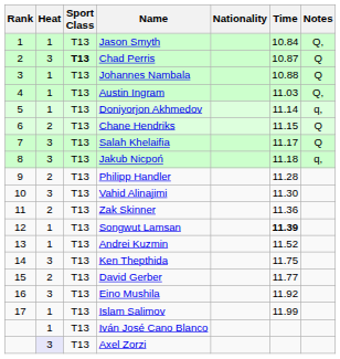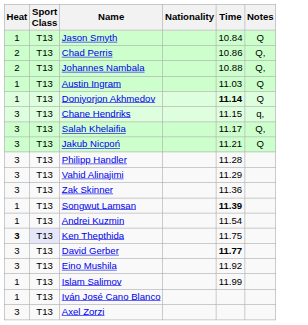 <table class="wikitable sortable" style="text-align:center">
 <tr>
-<th>Rank</th>
 <th>Heat</th>
 <th>Sport<br>Class</th>
 <th>Name</th>
 <th>Nationality</th>
 <th>Time</th>
 <th>Notes</th>
 </tr>
 <tr bgcolor=ccffcc>
 <td>1</td>
-<td>1</td>
 <td>T13</td>
 <td align=left><a href='#'>Jason Smyth</a></td>
 <td align=left></td>
 <td>10.84</td>
+<td>Q</td>
+</tr>
+<tr bgcolor=ccffcc>
+<td>2</td>
+<td>T13</td>
+<td align=left><a href='#'>Chad Perris</a></td>
+<td align=left></td>
+<td>10.86</td>
 <td>Q, </td>
 </tr>
 <tr bgcolor=ccffcc>
 <td>2</td>
-<td>3</td>
-<td><strong>T13</strong></td>
-<td align=left><a href='#'>Chad Perris</a></td>
-<td align=left></td>
-<td>10.87</td>
-<td>Q</td>
-</tr>
-<tr bgcolor=ccffcc>
-<td>3</td>
-<td>1</td>
 <td>T13</td>
 <td align=left><a href='#'>Johannes Nambala</a></td>
 <td align=left></td>
 <td>10.88</td>
-<td>Q</td>
+<td>Q, </td>
 </tr>
 <tr bgcolor=ccffcc>
-<td>4</td>
 <td>1</td>
 <td>T13</td>
 <td align=left><a href='#'>Austin Ingram</a></td>
 <td align=left></td>
 <td>11.03</td>
-<td>Q, </td>
+<td>Q</td>
 </tr>
 <tr bgcolor=ddffdd>
-<td>5</td>
 <td>1</td>
 <td>T13</td>
 <td align=left><a href='#'>Doniyorjon Akhmedov</a></td>
 <td align=left></td>
-<td>11.14</td>
-<td>q, </td>
+<td><strong>11.14</strong></td>
+<td>Q</td>
 </tr>
 <tr bgcolor=ddffdd>
-<td>6</td>
-<td>2</td>
+<td>3</td>
 <td>T13</td>
 <td align=left><a href='#'>Chane Hendriks</a></td>
 <td align=left></td>
 <td>11.15</td>
-<td>Q</td>
+<td>q, </td>
 </tr>
 <tr bgcolor=ccffcc>
-<td>7</td>
 <td>3</td>
 <td>T13</td>
 <td align=left><a href='#'>Salah Khelaifia</a></td>
 <td align=left></td>
 <td>11.17</td>
-<td>Q</td>
+<td>Q, </td>
 </tr>
 <tr bgcolor=ccffcc>
-<td>8</td>
 <td>3</td>
 <td>T13</td>
 <td align=left><a href='#'>Jakub Nicpoń</a></td>
 <td align=left></td>
-<td>11.18</td>
-<td>q, </td>
+<td>11.21</td>
+<td>Q</td>
 </tr>
 <tr>
-<td>9</td>
-<td>2</td>
+<td>3</td>
 <td>T13</td>
 <td align=left><a href='#'>Philipp Handler</a></td>
 <td align=left></td>
 <td>11.28</td>
 <td></td>
 </tr>
 <tr>
-<td>10</td>
 <td>3</td>
 <td>T13</td>
 <td align=left><a href='#'>Vahid Alinajimi</a></td>
 <td align=left></td>
-<td>11.30</td>
+<td>11.29</td>
 <td></td>
 </tr>
 <tr>
-<td>11</td>
-<td>2</td>
+<td>3</td>
 <td>T13</td>
 <td align=left><a href='#'>Zak Skinner</a></td>
 <td align=left></td>
 <td>11.36</td>
 <td></td>
 </tr>
 <tr>
-<td>12</td>
 <td>1</td>
 <td>T13</td>
 <td align=left><a href='#'>Songwut Lamsan</a></td>
 <td align=left></td>
 <td><strong>11.39</strong></td>
 <td></td>
 </tr>
 <tr>
-<td>13</td>
 <td>1</td>
 <td>T13</td>
 <td align=left><a href='#'>Andrei Kuzmin</a></td>
 <td align=left></td>
-<td>11.52</td>
+<td>11.54</td>
 <td></td>
 </tr>
 <tr>
-<td>14</td>
-<td>3</td>
-<td>T13</td>
+<td><strong>3</strong></td>
+<td style="background: lavender;">T13</td>
 <td align=left><a href='#'>Ken Thepthida</a></td>
 <td align=left></td>
 <td>11.75</td>
 <td></td>
 </tr>
 <tr>
-<td>15</td>
-<td>2</td>
+<td>3</td>
 <td>T13</td>
 <td align=left><a href='#'>David Gerber</a></td>
 <td align=left></td>
-<td>11.77</td>
+<td><strong>11.77</strong></td>
 <td></td>
 </tr>
 <tr>
-<td>16</td>
 <td>3</td>
 <td>T13</td>
 <td align=left><a href='#'>Eino Mushila</a></td>
 <td align=left></td>
 <td>11.92</td>
 <td></td>
 </tr>
 <tr>
-<td>17</td>
 <td>1</td>
 <td>T13</td>
 <td align=left><a href='#'>Islam Salimov</a></td>
 <td align=left></td>
 <td>11.99</td>
 <td></td>
 </tr>
 <tr>
-<td></td>
 <td>1</td>
 <td>T13</td>
 <td align=left><a href='#'>Iván José Cano Blanco</a></td>
 <td align=left></td>
 <td></td>
 <td></td>
 </tr>
 <tr>
-<td></td>
-<td style="background: lavender;">3</td>
+<td>3</td>
 <td>T13</td>
 <td align=left><a href='#'>Axel Zorzi</a></td>
 <td align=left></td>
 <td></td>
 <td></td>
 </tr>
 </table>
